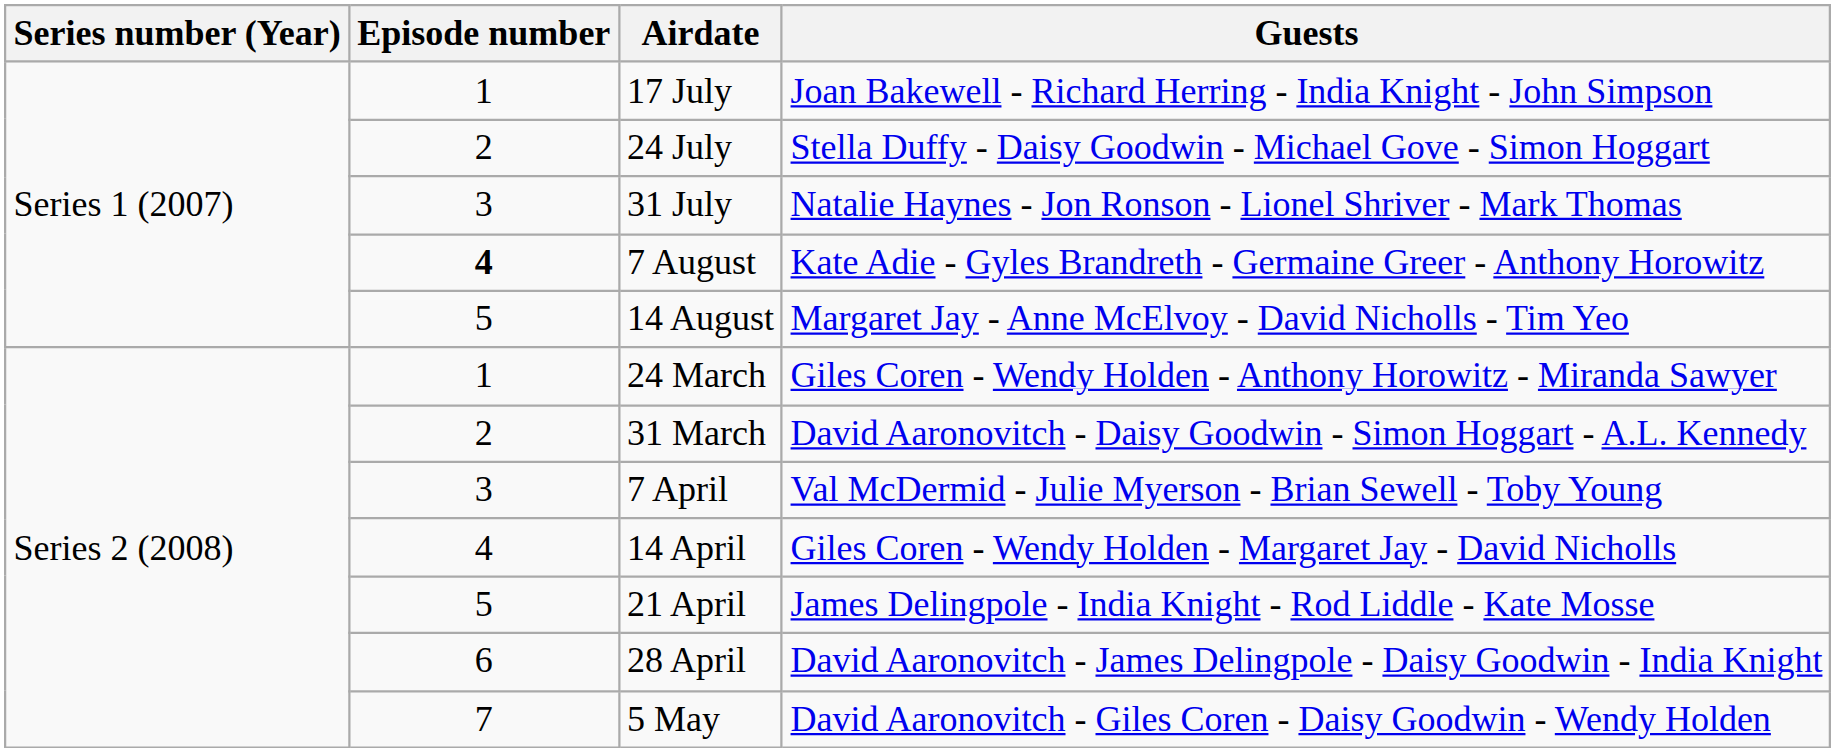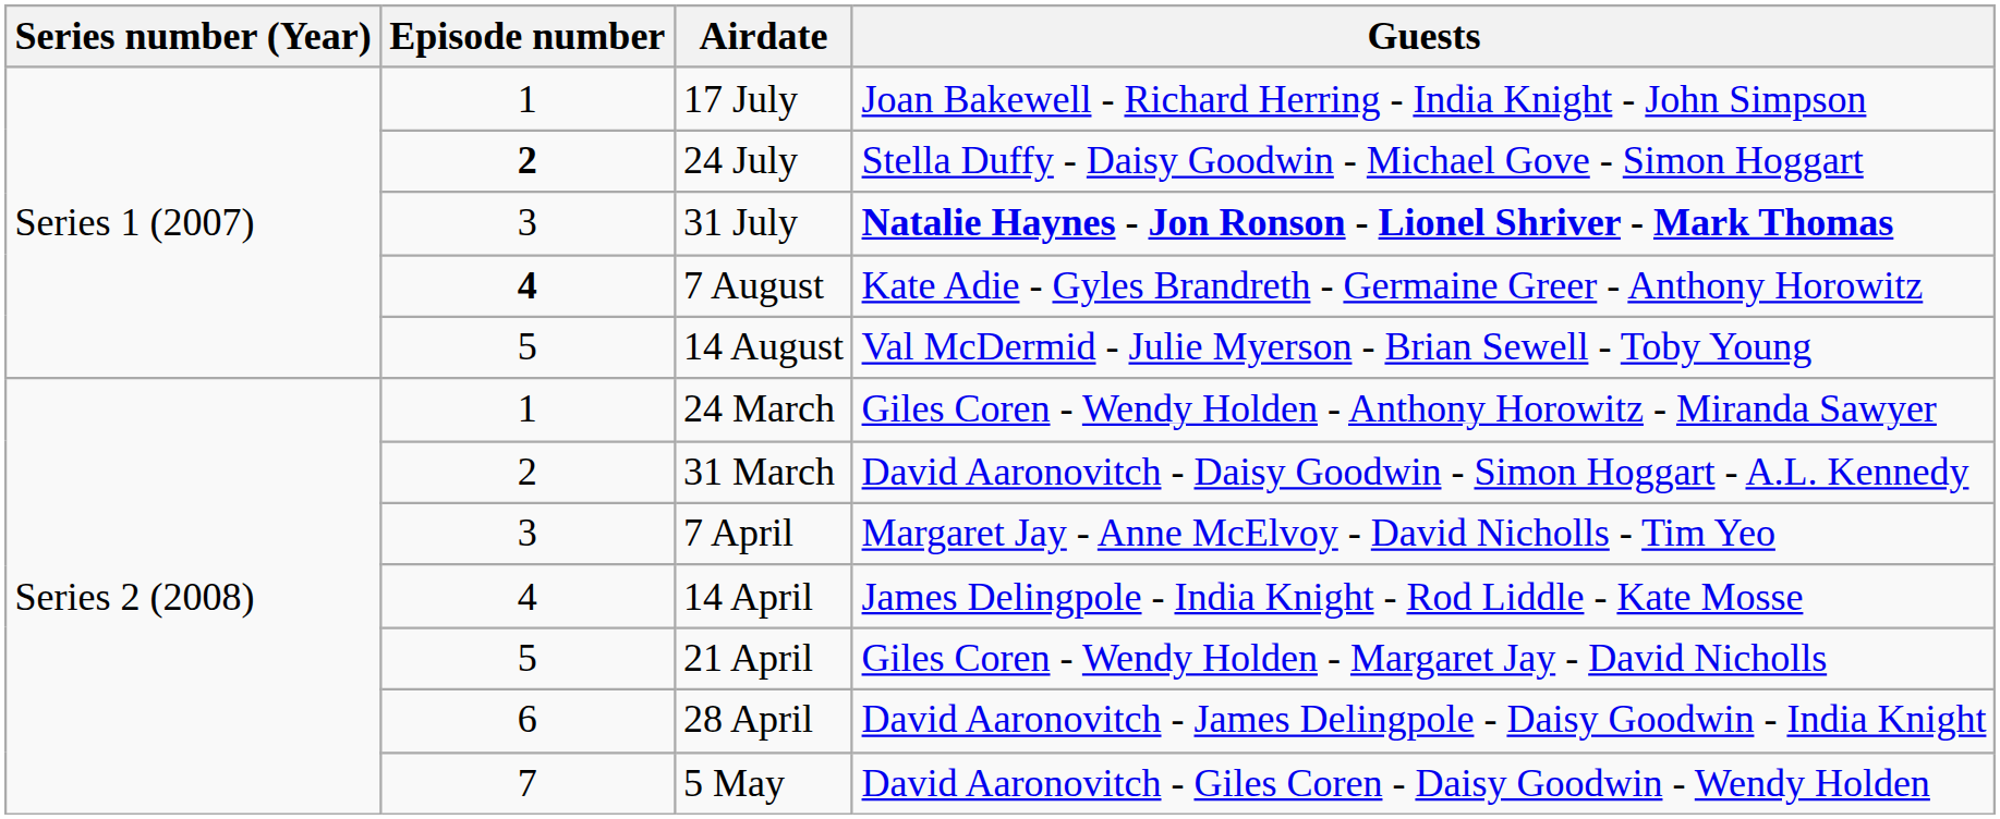 <table class="wikitable" style="text-align:left">
 <tr>
 <th>Series number (Year)</th>
 <th>Episode number</th>
 <th>Airdate</th>
 <th>Guests</th>
 </tr>
 <tr>
 <td rowspan=5>Series 1 (2007)</td>
 <td align=center>1</td>
 <td>17 July</td>
 <td><a href='#'>Joan Bakewell</a> -  <a href='#'>Richard Herring</a> - <a href='#'>India Knight</a> - <a href='#'>John Simpson</a></td>
 </tr>
 <tr>
-<td align=center>2</td>
+<td align=center><strong>2</strong></td>
 <td>24 July</td>
 <td><a href='#'>Stella Duffy</a> - <a href='#'>Daisy Goodwin</a> - <a href='#'>Michael Gove</a> - <a href='#'>Simon Hoggart</a></td>
 </tr>
 <tr>
 <td align=center>3</td>
 <td>31 July</td>
-<td><a href='#'>Natalie Haynes</a> - <a href='#'>Jon Ronson</a> - <a href='#'>Lionel Shriver</a> - <a href='#'>Mark Thomas</a></td>
+<td><strong><a href='#'>Natalie Haynes</a> - <a href='#'>Jon Ronson</a> - <a href='#'>Lionel Shriver</a> - <a href='#'>Mark Thomas</a></strong></td>
 </tr>
 <tr>
 <td align=center><strong>4</strong></td>
 <td>7 August</td>
 <td><a href='#'>Kate Adie</a> - <a href='#'>Gyles Brandreth</a> - <a href='#'>Germaine Greer</a> - <a href='#'>Anthony Horowitz</a></td>
 </tr>
 <tr>
 <td align=center>5</td>
 <td>14 August</td>
-<td><a href='#'>Margaret Jay</a> - <a href='#'>Anne McElvoy</a> - <a href='#'>David Nicholls</a> - <a href='#'>Tim Yeo</a></td>
+<td><a href='#'>Val McDermid</a> - <a href='#'>Julie Myerson</a> - <a href='#'>Brian Sewell</a> - <a href='#'>Toby Young</a></td>
 </tr>
 <tr>
 <td rowspan=7>Series 2 (2008)</td>
 <td align=center>1</td>
 <td>24 March</td>
 <td><a href='#'>Giles Coren</a> - <a href='#'>Wendy Holden</a> - <a href='#'>Anthony Horowitz</a> - <a href='#'>Miranda Sawyer</a></td>
 </tr>
 <tr>
 <td align=center>2</td>
 <td>31 March</td>
 <td><a href='#'>David Aaronovitch</a> - <a href='#'>Daisy Goodwin</a> - <a href='#'>Simon Hoggart</a> - <a href='#'>A.L. Kennedy</a></td>
 </tr>
 <tr>
 <td align=center>3</td>
 <td>7 April</td>
-<td><a href='#'>Val McDermid</a> - <a href='#'>Julie Myerson</a> - <a href='#'>Brian Sewell</a> - <a href='#'>Toby Young</a></td>
+<td><a href='#'>Margaret Jay</a> - <a href='#'>Anne McElvoy</a> - <a href='#'>David Nicholls</a> - <a href='#'>Tim Yeo</a></td>
 </tr>
 <tr>
 <td align=center>4</td>
 <td>14 April</td>
-<td><a href='#'>Giles Coren</a> - <a href='#'>Wendy Holden</a> - <a href='#'>Margaret Jay</a> - <a href='#'>David Nicholls</a></td>
+<td><a href='#'>James Delingpole</a> - <a href='#'>India Knight</a> - <a href='#'>Rod Liddle</a> - <a href='#'>Kate Mosse</a></td>
 </tr>
 <tr>
 <td align=center>5</td>
 <td>21 April</td>
-<td><a href='#'>James Delingpole</a> - <a href='#'>India Knight</a> - <a href='#'>Rod Liddle</a> - <a href='#'>Kate Mosse</a></td>
+<td><a href='#'>Giles Coren</a> - <a href='#'>Wendy Holden</a> - <a href='#'>Margaret Jay</a> - <a href='#'>David Nicholls</a></td>
 </tr>
 <tr>
 <td align=center>6</td>
 <td>28 April</td>
 <td><a href='#'>David Aaronovitch</a> - <a href='#'>James Delingpole</a> - <a href='#'>Daisy Goodwin</a> - <a href='#'>India Knight</a></td>
 </tr>
 <tr>
 <td align=center>7</td>
 <td>5 May</td>
 <td><a href='#'>David Aaronovitch</a> - <a href='#'>Giles Coren</a> - <a href='#'>Daisy Goodwin</a> - <a href='#'>Wendy Holden</a></td>
 </tr>
 </table>
